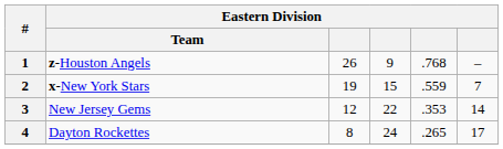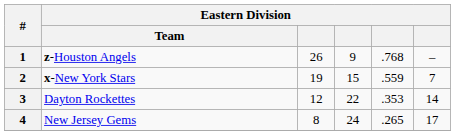 <table class="wikitable" style="width:35em; font-size:95%; text-align:center">
 <tr>
 <th width="5%" rowspan=2>#</th>
 <th colspan="5" style="text-align:center">Eastern Division</th>
 </tr>
 <tr>
 <th width="35%">Team</th>
 <th width="5%"></th>
 <th width="5%"></th>
 <th width="5%"></th>
 <th width="5%"></th>
 </tr>
 <tr>
 <th>1</th>
 <td style="text-align:left;"><strong>z</strong>-<a href='#'>Houston Angels</a></td>
 <td>26</td>
 <td>9</td>
 <td>.768</td>
 <td>–</td>
 </tr>
 <tr>
 <th>2</th>
 <td style="text-align:left;"><strong>x</strong>-<a href='#'>New York Stars</a></td>
 <td>19</td>
 <td>15</td>
 <td>.559</td>
 <td>7</td>
 </tr>
 <tr>
 <th>3</th>
-<td style="text-align:left;"><a href='#'>New Jersey Gems</a></td>
+<td style="text-align:left;"><a href='#'>Dayton Rockettes</a></td>
 <td>12</td>
 <td>22</td>
 <td>.353</td>
 <td>14</td>
 </tr>
 <tr>
 <th>4</th>
-<td style="text-align:left;"><a href='#'>Dayton Rockettes</a></td>
+<td style="text-align:left;"><a href='#'>New Jersey Gems</a></td>
 <td>8</td>
 <td>24</td>
 <td>.265</td>
 <td>17</td>
 </tr>
 <tr>
 </tr>
 </table>
